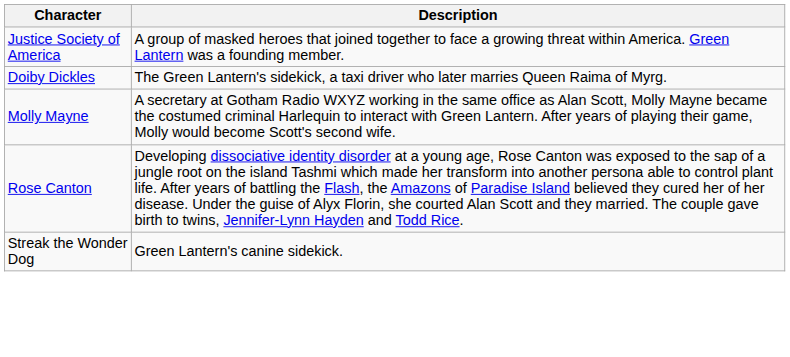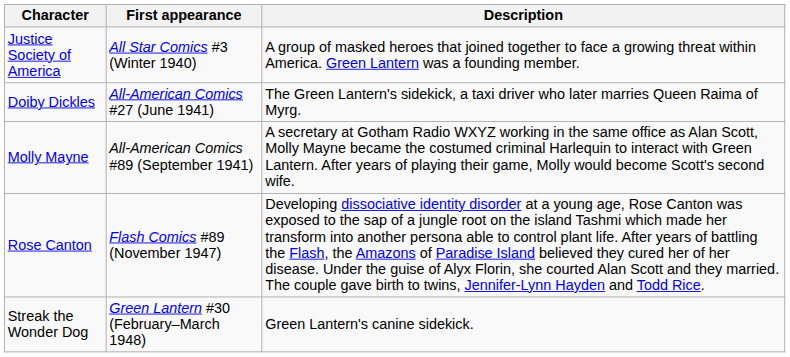 <table class="wikitable">
 <tr>
 <th width="13%">Character</th>
+<th width="20%">First appearance</th>
 <th width="67%">Description</th>
 </tr>
 <tr>
 <td><a href='#'>Justice Society of America</a></td>
+<td><em><a href='#'>All Star Comics</a></em> #3 (Winter 1940)</td>
 <td>A group of masked heroes that joined together to face a growing threat within America. <a href='#'>Green Lantern</a> was a founding member.</td>
 </tr>
 <tr>
 <td><a href='#'>Doiby Dickles</a></td>
+<td><em><a href='#'>All-American Comics</a></em> #27 (June 1941)</td>
 <td>The Green Lantern's sidekick, a taxi driver who later marries Queen Raima of Myrg.</td>
 </tr>
 <tr>
 <td><a href='#'>Molly Mayne</a></td>
+<td><em>All-American Comics</em> #89 (September 1941)</td>
 <td>A secretary at Gotham Radio WXYZ working in the same office as Alan Scott, Molly Mayne became the costumed criminal Harlequin to interact with Green Lantern. After years of playing their game, Molly would become Scott's second wife.</td>
 </tr>
 <tr>
 <td><a href='#'>Rose Canton</a></td>
+<td><em><a href='#'>Flash Comics</a></em> #89 (November 1947)</td>
 <td>Developing <a href='#'>dissociative identity disorder</a> at a young age, Rose Canton was exposed to the sap of a jungle root on the island Tashmi which made her transform into another persona able to control plant life. After years of battling the <a href='#'>Flash</a>, the <a href='#'>Amazons</a> of <a href='#'>Paradise Island</a> believed they cured her of her disease. Under the guise of Alyx Florin, she courted Alan Scott and they married. The couple gave birth to twins, <a href='#'>Jennifer-Lynn Hayden</a> and <a href='#'>Todd Rice</a>.</td>
 </tr>
 <tr>
 <td>Streak the Wonder Dog</td>
+<td><em><a href='#'>Green Lantern</a></em> #30 (February–March 1948)</td>
 <td>Green Lantern's canine sidekick.</td>
 </tr>
 </table>
